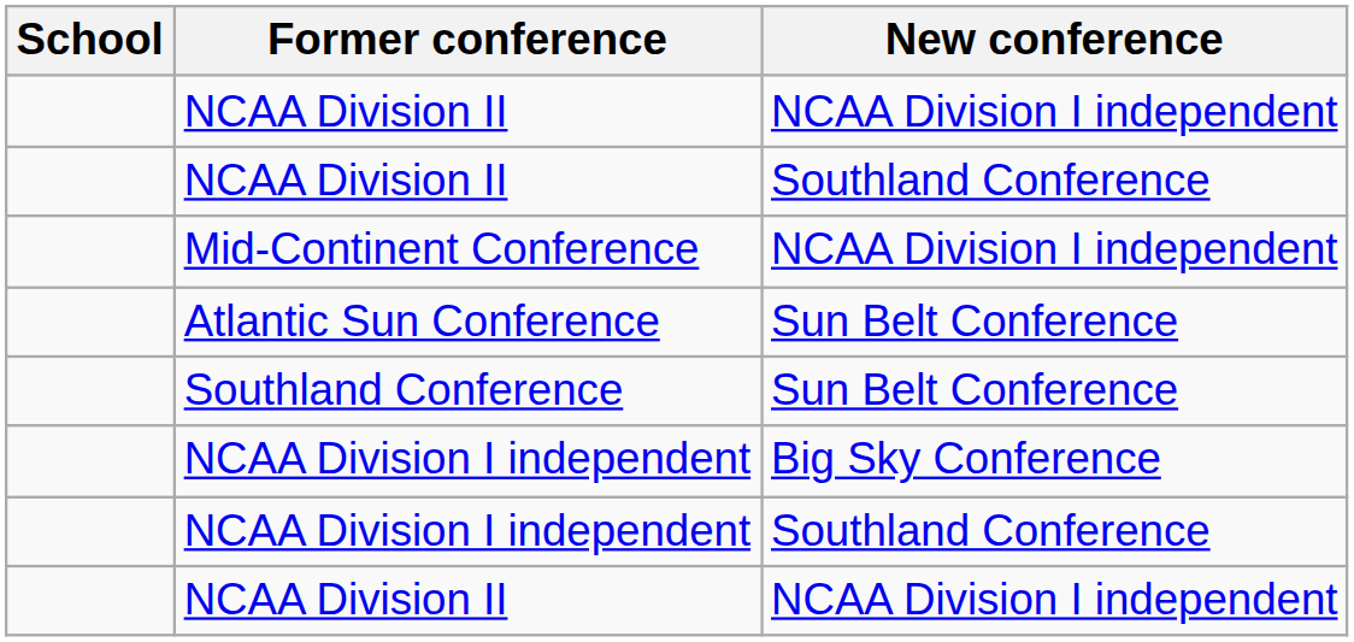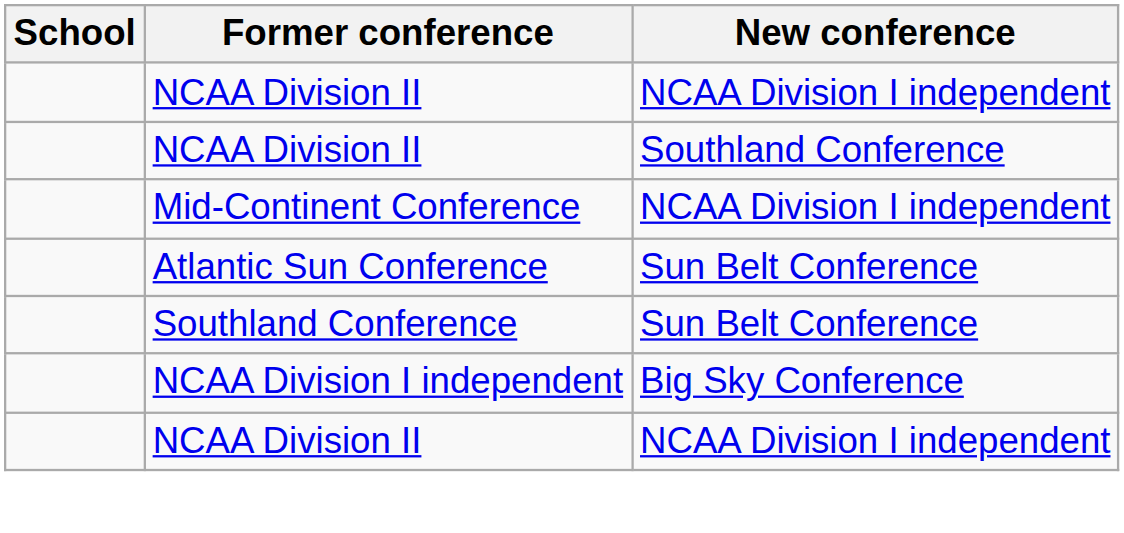 <table class="wikitable sortable">
 <tr>
 <th>School</th>
 <th>Former conference</th>
 <th>New conference</th>
 </tr>
 <tr>
 <td></td>
 <td><a href='#'>NCAA Division II</a></td>
 <td><a href='#'>NCAA Division I independent</a></td>
 </tr>
 <tr>
 <td></td>
 <td><a href='#'>NCAA Division II</a></td>
 <td><a href='#'>Southland Conference</a></td>
 </tr>
 <tr>
 <td></td>
 <td><a href='#'>Mid-Continent Conference</a></td>
 <td><a href='#'>NCAA Division I independent</a></td>
 </tr>
 <tr>
 <td></td>
 <td><a href='#'>Atlantic Sun Conference</a></td>
 <td><a href='#'>Sun Belt Conference</a></td>
 </tr>
 <tr>
 <td></td>
 <td><a href='#'>Southland Conference</a></td>
 <td><a href='#'>Sun Belt Conference</a></td>
 </tr>
 <tr>
 <td></td>
 <td><a href='#'>NCAA Division I independent</a></td>
 <td><a href='#'>Big Sky Conference</a></td>
 </tr>
 <tr>
 <td></td>
-<td><a href='#'>NCAA Division I independent</a></td>
-<td><a href='#'>Southland Conference</a></td>
-</tr>
-<tr>
-<td></td>
 <td><a href='#'>NCAA Division II</a></td>
 <td><a href='#'>NCAA Division I independent</a></td>
 </tr>
 </table>
